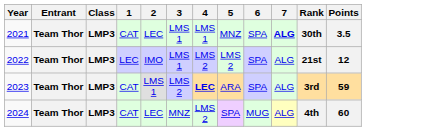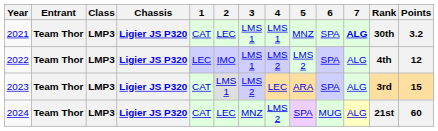 <table class="wikitable" style="text-align:center; font-size:85%">
 <tr>
 <th>Year</th>
 <th>Entrant</th>
 <th>Class</th>
+<th>Chassis</th>
 <th>1</th>
 <th>2</th>
 <th>3</th>
 <th>4</th>
 <th>5</th>
 <th>6</th>
 <th>7</th>
 <th>Rank</th>
 <th>Points</th>
 </tr>
 <tr>
 <td><a href='#'>2021</a></td>
 <th>Team Thor</th>
 <th>LMP3</th>
+<th><a href='#'>Ligier JS P320</a></th>
 <td style="background:#DFFFDF;"><a href='#'>CAT</a><br></td>
 <td style="background:#DFFFDF;"><a href='#'>LEC</a><br></td>
 <td style="background:#DFFFDF;"><a href='#'>LMS<br>1</a><br></td>
 <td style="background:#DFFFDF;"><a href='#'>LMS<br>1</a><br></td>
 <td style="background:#DFFFDF;"><a href='#'>MNZ</a><br></td>
 <td style="background:#DFFFDF;"><a href='#'>SPA</a><br></td>
 <td style="background:#DFFFDF;"><strong><a href='#'>ALG</a><br></strong></td>
 <th>30th</th>
-<th>3.5</th>
+<th>3.2</th>
 </tr>
 <tr>
 <td><a href='#'>2022</a></td>
 <th>Team Thor</th>
 <th>LMP3</th>
+<th><a href='#'>Ligier JS P320</a></th>
 <td style="background:#CFCFFF;"><a href='#'>LEC</a><br></td>
 <td style="background:#CFCFFF;"><a href='#'>IMO</a><br></td>
 <td style="background:#CFCFFF;"><a href='#'>LMS<br>1</a><br></td>
 <td style="background:#CFCFFF;"><a href='#'>LMS<br>2</a><br></td>
 <td style="background:#DFFFDF;"><a href='#'>LMS<br>2</a><br></td>
 <td style="background:#CFCFFF;"><a href='#'>SPA</a><br></td>
 <td style="background:#DFFFDF;"><a href='#'>ALG</a><br></td>
-<th>21st</th>
+<th>4th</th>
 <th>12</th>
 </tr>
 <tr>
 <td><a href='#'>2023</a></td>
 <th>Team Thor</th>
 <th>LMP3</th>
+<th><a href='#'>Ligier JS P320</a></th>
 <td style="background:#DFFFDF;"><a href='#'>CAT</a><br></td>
 <td style="background:#DFDFDF;"><a href='#'>LMS<br>1</a><br></td>
 <td style="background:#CFCFFF;"><a href='#'>LMS<br>2</a><br></td>
-<td style="background:#FFDF9F;"><strong><a href='#'>LEC</a><br></strong></td>
+<td style="background:#FFDF9F;"><a href='#'>LEC</a><br></td>
 <td style="background:#FFDF9F;"><a href='#'>ARA</a><br></td>
 <td style="background:#CFCFFF;"><a href='#'>SPA</a><br></td>
 <td style="background:#DFFFDF;"><a href='#'>ALG</a><br></td>
 <th style="background:#FFDF9F;">3rd</th>
-<th style="background:#FFDF9F;">59</th>
+<th style="background:#FFDF9F;">15</th>
 </tr>
 <tr>
 <td><a href='#'>2024</a></td>
 <th>Team Thor</th>
 <th>LMP3</th>
+<th><a href='#'>Ligier JS P320</a></th>
 <td style="background:#DFFFDF;"><a href='#'>CAT</a><br></td>
 <td style="background:#DFFFDF;"><a href='#'>LEC</a><br></td>
 <td style="background:#DFFFDF;"><a href='#'>MNZ</a><br></td>
 <td style="background:#DFFFDF;"><a href='#'>LMS<br>2</a><br></td>
 <td style="background:#EFCFFF;"><a href='#'>SPA</a><br></td>
 <td style="background:#DFFFDF;"><a href='#'>MUG</a><br></td>
 <td style="background:#FFFFBF;"><a href='#'>ALG</a><br></td>
-<th>4th</th>
+<th>21st</th>
 <th>60</th>
 </tr>
 </table>
